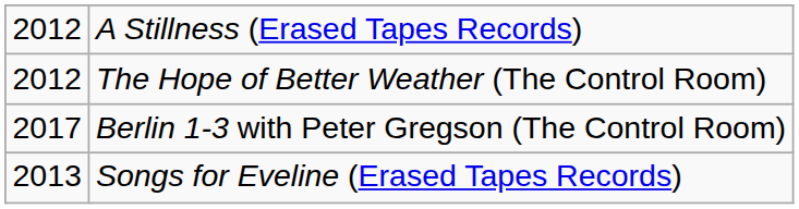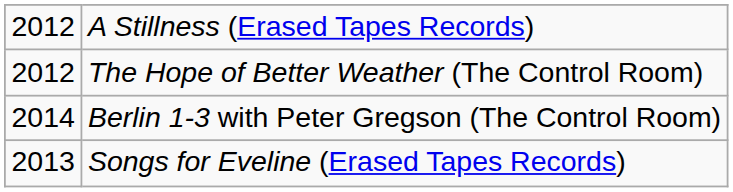 <table class="wikitable">
 <tr>
 <td>2012</td>
 <td><em>A Stillness</em> (<a href='#'>Erased Tapes Records</a>)</td>
 </tr>
 <tr>
 <td>2012</td>
 <td><em>The Hope of Better Weather</em> (The Control Room)</td>
 </tr>
 <tr>
-<td>2017</td>
+<td>2014</td>
 <td><em>Berlin 1-3</em> with Peter Gregson (The Control Room)</td>
 </tr>
 <tr>
 <td>2013</td>
 <td><em>Songs for Eveline</em> (<a href='#'>Erased Tapes Records</a>)</td>
 </tr>
 </table>
